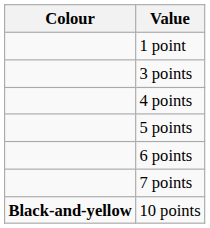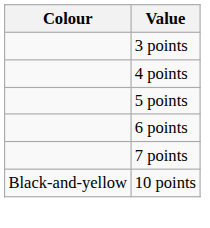 <table class="wikitable" style="font-size:90%;float:left; margin:1em 2em 1em 0em;">
 <tr>
 <th>Colour</th>
 <th>Value</th>
-</tr>
-<tr>
-<td> </td>
-<td>1 point</td>
 </tr>
 <tr>
 <td> </td>
 <td>3 points</td>
 </tr>
 <tr>
 <td> </td>
 <td>4 points</td>
 </tr>
 <tr>
 <td> </td>
 <td>5 points</td>
 </tr>
 <tr>
 <td> </td>
 <td>6 points</td>
 </tr>
 <tr>
 <td> </td>
 <td>7 points</td>
 </tr>
 <tr>
-<td><strong> Black-and-yellow</strong></td>
+<td> Black-and-yellow</td>
 <td>10 points</td>
 </tr>
 </table>
